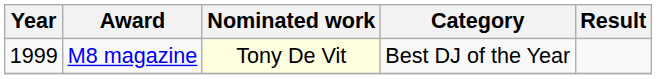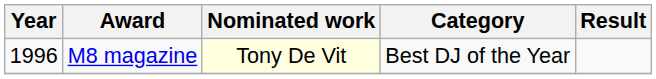 <table class="wikitable plainrowheaders" style="text-align:center;">
 <tr>
 <th>Year</th>
 <th>Award</th>
 <th>Nominated work</th>
 <th>Category</th>
 <th>Result</th>
 </tr>
 <tr>
-<td rowspan="1">1999</td>
+<td rowspan="1">1996</td>
 <td rowspan="1"><a href='#'>M8 magazine</a></td>
 <td style="background: lightyellow;">Tony De Vit</td>
 <td>Best DJ of the Year</td>
 <td></td>
 </tr>
 <tr>
 </tr>
 </table>
